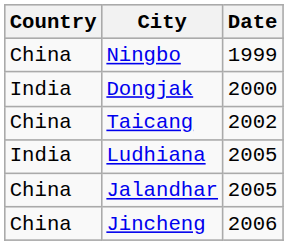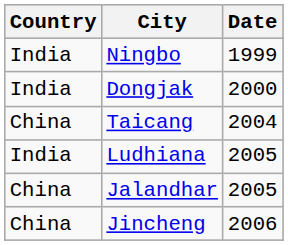 <table class="wikitable sortable">
 <tr>
 <th>Country</th>
 <th>City</th>
 <th>Date</th>
 </tr>
 <tr>
-<td>China</td>
+<td>India</td>
 <td><a href='#'>Ningbo</a></td>
 <td>1999</td>
 </tr>
 <tr>
 <td>India</td>
 <td><a href='#'>Dongjak</a></td>
 <td>2000</td>
 </tr>
 <tr>
 <td>China</td>
 <td><a href='#'>Taicang</a></td>
-<td>2002</td>
+<td>2004</td>
 </tr>
 <tr>
 <td>India</td>
 <td><a href='#'>Ludhiana</a></td>
 <td>2005</td>
 </tr>
 <tr>
 <td>China</td>
 <td><a href='#'>Jalandhar</a></td>
 <td>2005</td>
 </tr>
 <tr>
 <td>China</td>
 <td><a href='#'>Jincheng</a></td>
 <td>2006</td>
 </tr>
 </table>
